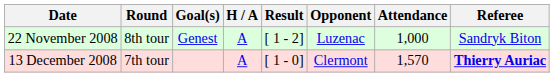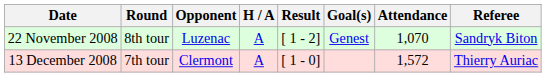 <table class="wikitable" style="text-align:center">
 <tr>
 <th class="sortable">Date</th>
 <th>Round</th>
-<th>Goal(s)</th>
+<th>Opponent</th>
 <th>H / A</th>
 <th>Result</th>
-<th>Opponent</th>
+<th>Goal(s)</th>
 <th>Attendance</th>
 <th>Referee</th>
 </tr>
 <tr style="background:#dfd;">
 <td>22 November 2008</td>
 <td>8th tour</td>
-<td><a href='#'>Genest</a> </td>
+<td><a href='#'>Luzenac</a></td>
 <td><a href='#'>A</a></td>
 <td>[ 1 - 2]</td>
-<td><a href='#'>Luzenac</a></td>
-<td>1,000</td>
+<td><a href='#'>Genest</a> </td>
+<td>1,070</td>
 <td><a href='#'>Sandryk Biton</a></td>
 </tr>
 <tr style="background:#fdd;">
 <td>13 December 2008</td>
 <td>7th tour</td>
-<td></td>
+<td><a href='#'>Clermont</a></td>
 <td><a href='#'>A</a></td>
 <td>[ 1 - 0]</td>
-<td><a href='#'>Clermont</a></td>
-<td>1,570</td>
-<td><strong><a href='#'>Thierry Auriac</a></strong></td>
+<td></td>
+<td>1,572</td>
+<td><a href='#'>Thierry Auriac</a></td>
 </tr>
 </table>
